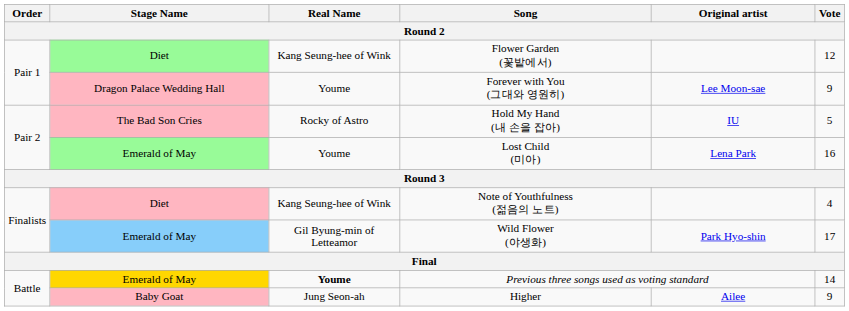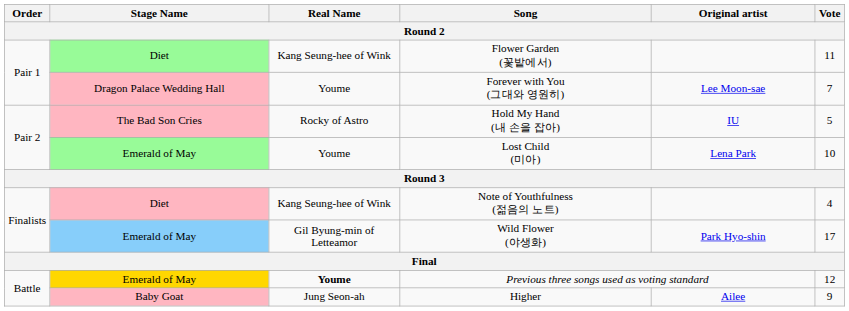 <table class="wikitable" style="text-align:center; width:95%;">
 <tr>
 <th style="width:1%;">Order</th>
 <th style="width:20%;">Stage Name</th>
 <th style="width:12%;">Real Name</th>
 <th style="width:23%;">Song</th>
 <th style="width:15%;">Original artist</th>
 <th style="width:1%;">Vote</th>
 </tr>
 <tr>
 <th colspan=6>Round 2</th>
 </tr>
 <tr>
 <td rowspan=2>Pair 1</td>
 <td bgcolor="palegreen">Diet</td>
 <td>Kang Seung-hee of Wink</td>
 <td>Flower Garden<br>(꽃밭에서)</td>
 <td></td>
-<td>12</td>
+<td>11</td>
 </tr>
 <tr>
 <td bgcolor="lightpink">Dragon Palace Wedding Hall</td>
 <td>Youme</td>
 <td>Forever with You<br>(그대와 영원히)</td>
 <td><a href='#'>Lee Moon-sae</a></td>
-<td>9</td>
+<td>7</td>
 </tr>
 <tr>
 <td rowspan=2>Pair 2</td>
 <td bgcolor="lightpink">The Bad Son Cries</td>
 <td>Rocky of Astro</td>
 <td>Hold My Hand <br>(내 손을 잡아)</td>
 <td><a href='#'>IU</a></td>
 <td>5</td>
 </tr>
 <tr>
 <td bgcolor="palegreen">Emerald of May</td>
 <td>Youme</td>
 <td>Lost Child<br>(미아)</td>
 <td><a href='#'>Lena Park</a></td>
-<td>16</td>
+<td>10</td>
 </tr>
 <tr>
 <th colspan=6>Round 3</th>
 </tr>
 <tr>
 <td rowspan=2>Finalists</td>
 <td bgcolor="lightpink">Diet</td>
 <td>Kang Seung-hee of Wink</td>
 <td>Note of Youthfulness<br>(젊음의 노트)</td>
 <td></td>
 <td>4</td>
 </tr>
 <tr>
 <td bgcolor="lightskyblue">Emerald of May</td>
 <td>Gil Byung-min of Letteamor</td>
 <td>Wild Flower<br>(야생화)</td>
 <td><a href='#'>Park Hyo-shin</a></td>
 <td>17</td>
 </tr>
 <tr>
 <th colspan=6>Final</th>
 </tr>
 <tr>
 <td rowspan=2>Battle</td>
 <td bgcolor="gold">Emerald of May</td>
 <td><strong>Youme</strong></td>
 <td colspan=2><em>Previous three songs used as voting standard</em></td>
-<td>14</td>
+<td>12</td>
 </tr>
 <tr>
 <td bgcolor="lightpink">Baby Goat</td>
 <td>Jung Seon-ah</td>
 <td>Higher</td>
 <td><a href='#'>Ailee</a></td>
 <td>9</td>
 </tr>
 </table>
